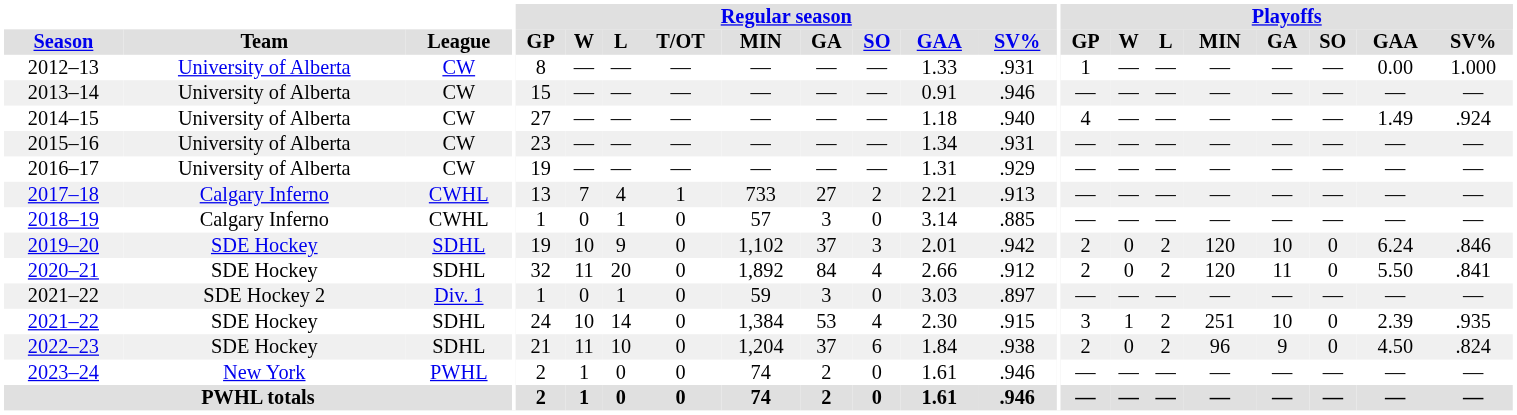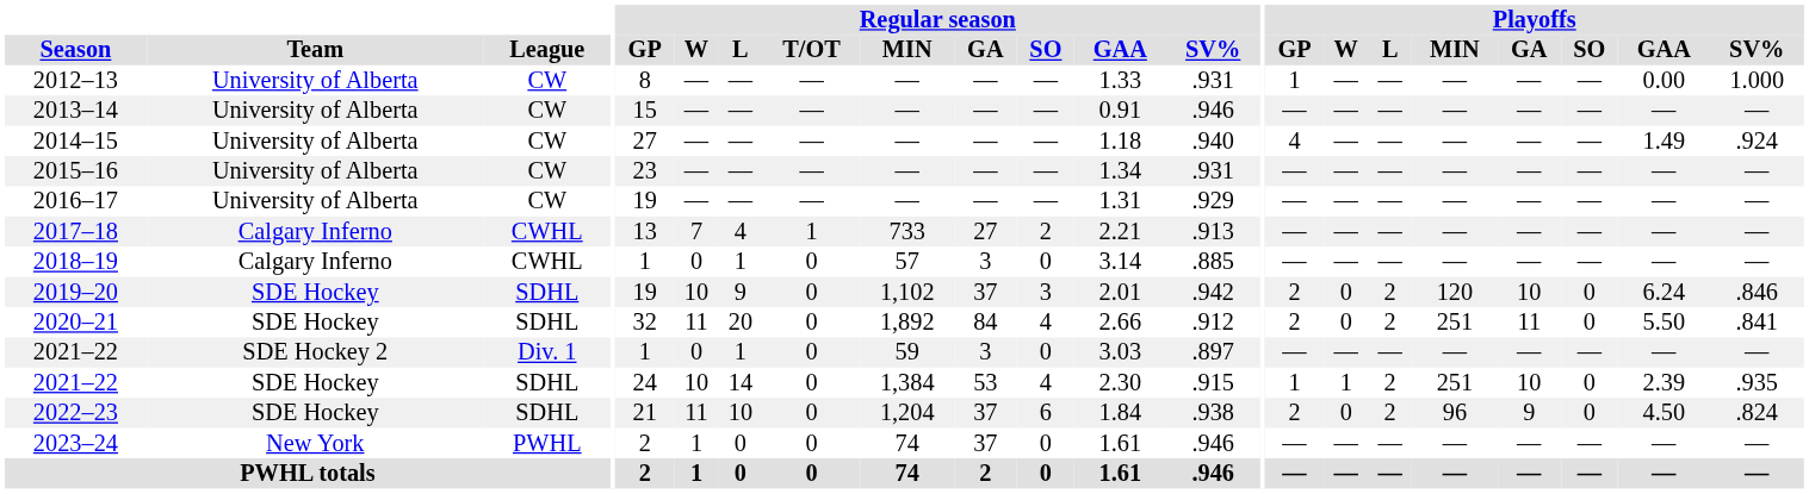 <table border="0" cellpadding="1" cellspacing="0" style="text-align:center; width:75%">
 <tr bgcolor="#e0e0e0">
 <th colspan="3" bgcolor="#ffffff"></th>
 <th rowspan="99" bgcolor="#ffffff"></th>
 <th colspan="9" bgcolor="#e0e0e0"><a href='#'>Regular season</a></th>
 <th rowspan="99" bgcolor="#ffffff"></th>
 <th colspan="8" bgcolor="#e0e0e0"><a href='#'>Playoffs</a></th>
 </tr>
 <tr bgcolor="#e0e0e0">
 <th><a href='#'>Season</a></th>
 <th>Team</th>
 <th>League</th>
 <th>GP</th>
 <th>W</th>
 <th>L</th>
 <th>T/OT</th>
 <th>MIN</th>
 <th>GA</th>
 <th><a href='#'>SO</a></th>
 <th><a href='#'>GAA</a></th>
 <th><a href='#'>SV%</a></th>
 <th>GP</th>
 <th>W</th>
 <th>L</th>
 <th>MIN</th>
 <th>GA</th>
 <th>SO</th>
 <th>GAA</th>
 <th>SV%</th>
 </tr>
 <tr>
 <td>2012–13</td>
 <td><a href='#'>University of Alberta</a></td>
 <td><a href='#'>CW</a></td>
 <td>8</td>
 <td>—</td>
 <td>—</td>
 <td>—</td>
 <td>—</td>
 <td>—</td>
 <td>—</td>
 <td>1.33</td>
 <td>.931</td>
 <td>1</td>
 <td>—</td>
 <td>—</td>
 <td>—</td>
 <td>—</td>
 <td>—</td>
 <td>0.00</td>
 <td>1.000</td>
 </tr>
 <tr bgcolor="f0f0f0">
 <td>2013–14</td>
 <td>University of Alberta</td>
 <td>CW</td>
 <td>15</td>
 <td>—</td>
 <td>—</td>
 <td>—</td>
 <td>—</td>
 <td>—</td>
 <td>—</td>
 <td>0.91</td>
 <td>.946</td>
 <td>—</td>
 <td>—</td>
 <td>—</td>
 <td>—</td>
 <td>—</td>
 <td>—</td>
 <td>—</td>
 <td>—</td>
 </tr>
 <tr>
 <td>2014–15</td>
 <td>University of Alberta</td>
 <td>CW</td>
 <td>27</td>
 <td>—</td>
 <td>—</td>
 <td>—</td>
 <td>—</td>
 <td>—</td>
 <td>—</td>
 <td>1.18</td>
 <td>.940</td>
 <td>4</td>
 <td>—</td>
 <td>—</td>
 <td>—</td>
 <td>—</td>
 <td>—</td>
 <td>1.49</td>
 <td>.924</td>
 </tr>
 <tr bgcolor="f0f0f0">
 <td>2015–16</td>
 <td>University of Alberta</td>
 <td>CW</td>
 <td>23</td>
 <td>—</td>
 <td>—</td>
 <td>—</td>
 <td>—</td>
 <td>—</td>
 <td>—</td>
 <td>1.34</td>
 <td>.931</td>
 <td>—</td>
 <td>—</td>
 <td>—</td>
 <td>—</td>
 <td>—</td>
 <td>—</td>
 <td>—</td>
 <td>—</td>
 </tr>
 <tr>
 <td>2016–17</td>
 <td>University of Alberta</td>
 <td>CW</td>
 <td>19</td>
 <td>—</td>
 <td>—</td>
 <td>—</td>
 <td>—</td>
 <td>—</td>
 <td>—</td>
 <td>1.31</td>
 <td>.929</td>
 <td>—</td>
 <td>—</td>
 <td>—</td>
 <td>—</td>
 <td>—</td>
 <td>—</td>
 <td>—</td>
 <td>—</td>
 </tr>
 <tr bgcolor="f0f0f0">
 <td><a href='#'>2017–18</a></td>
 <td><a href='#'>Calgary Inferno</a></td>
 <td><a href='#'>CWHL</a></td>
 <td>13</td>
 <td>7</td>
 <td>4</td>
 <td>1</td>
 <td>733</td>
 <td>27</td>
 <td>2</td>
 <td>2.21</td>
 <td>.913</td>
 <td>—</td>
 <td>—</td>
 <td>—</td>
 <td>—</td>
 <td>—</td>
 <td>—</td>
 <td>—</td>
 <td>—</td>
 </tr>
 <tr>
 <td><a href='#'>2018–19</a></td>
 <td>Calgary Inferno</td>
 <td>CWHL</td>
 <td>1</td>
 <td>0</td>
 <td>1</td>
 <td>0</td>
 <td>57</td>
 <td>3</td>
 <td>0</td>
 <td>3.14</td>
 <td>.885</td>
 <td>—</td>
 <td>—</td>
 <td>—</td>
 <td>—</td>
 <td>—</td>
 <td>—</td>
 <td>—</td>
 <td>—</td>
 </tr>
 <tr bgcolor="f0f0f0">
 <td><a href='#'>2019–20</a></td>
 <td><a href='#'>SDE Hockey</a></td>
 <td><a href='#'>SDHL</a></td>
 <td>19</td>
 <td>10</td>
 <td>9</td>
 <td>0</td>
 <td>1,102</td>
 <td>37</td>
 <td>3</td>
 <td>2.01</td>
 <td>.942</td>
 <td>2</td>
 <td>0</td>
 <td>2</td>
 <td>120</td>
 <td>10</td>
 <td>0</td>
 <td>6.24</td>
 <td>.846</td>
 </tr>
 <tr>
 <td><a href='#'>2020–21</a></td>
 <td>SDE Hockey</td>
 <td>SDHL</td>
 <td>32</td>
 <td>11</td>
 <td>20</td>
 <td>0</td>
 <td>1,892</td>
 <td>84</td>
 <td>4</td>
 <td>2.66</td>
 <td>.912</td>
 <td>2</td>
 <td>0</td>
 <td>2</td>
-<td>120</td>
+<td>251</td>
 <td>11</td>
 <td>0</td>
 <td>5.50</td>
 <td>.841</td>
 </tr>
 <tr bgcolor="f0f0f0">
 <td>2021–22</td>
 <td>SDE Hockey 2</td>
 <td><a href='#'>Div. 1</a></td>
 <td>1</td>
 <td>0</td>
 <td>1</td>
 <td>0</td>
 <td>59</td>
 <td>3</td>
 <td>0</td>
 <td>3.03</td>
 <td>.897</td>
 <td>—</td>
 <td>—</td>
 <td>—</td>
 <td>—</td>
 <td>—</td>
 <td>—</td>
 <td>—</td>
 <td>—</td>
 </tr>
 <tr>
 <td><a href='#'>2021–22</a></td>
 <td>SDE Hockey</td>
 <td>SDHL</td>
 <td>24</td>
 <td>10</td>
 <td>14</td>
 <td>0</td>
 <td>1,384</td>
 <td>53</td>
 <td>4</td>
 <td>2.30</td>
 <td>.915</td>
-<td>3</td>
+<td>1</td>
 <td>1</td>
 <td>2</td>
 <td>251</td>
 <td>10</td>
 <td>0</td>
 <td>2.39</td>
 <td>.935</td>
 </tr>
 <tr bgcolor="f0f0f0">
 <td><a href='#'>2022–23</a></td>
 <td>SDE Hockey</td>
 <td>SDHL</td>
 <td>21</td>
 <td>11</td>
 <td>10</td>
 <td>0</td>
 <td>1,204</td>
 <td>37</td>
 <td>6</td>
 <td>1.84</td>
 <td>.938</td>
 <td>2</td>
 <td>0</td>
 <td>2</td>
 <td>96</td>
 <td>9</td>
 <td>0</td>
 <td>4.50</td>
 <td>.824</td>
 </tr>
 <tr>
 <td><a href='#'>2023–24</a></td>
 <td><a href='#'>New York</a></td>
 <td><a href='#'>PWHL</a></td>
 <td>2</td>
 <td>1</td>
 <td>0</td>
 <td>0</td>
 <td>74</td>
-<td>2</td>
+<td>37</td>
 <td>0</td>
 <td>1.61</td>
 <td>.946</td>
 <td>—</td>
 <td>—</td>
 <td>—</td>
 <td>—</td>
 <td>—</td>
 <td>—</td>
 <td>—</td>
 <td>—</td>
 </tr>
 <tr bgcolor="#e0e0e0">
 <th colspan="3">PWHL totals</th>
 <th>2</th>
 <th>1</th>
 <th>0</th>
 <th>0</th>
 <th>74</th>
 <th>2</th>
 <th>0</th>
 <th>1.61</th>
 <th>.946</th>
 <th>—</th>
 <th>—</th>
 <th>—</th>
 <th>—</th>
 <th>—</th>
 <th>—</th>
 <th>—</th>
 <th>—</th>
 </tr>
 </table>
